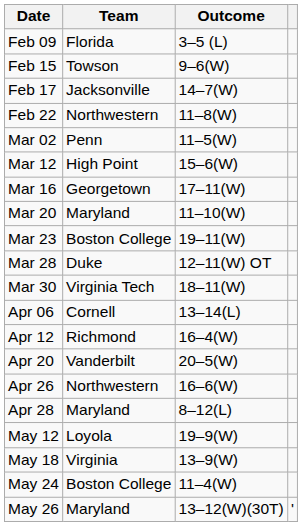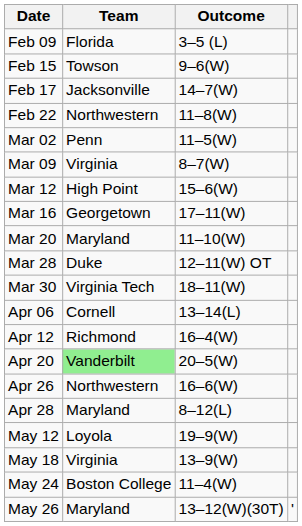 <table class="wikitable">
 <tr>
 <th>Date</th>
 <th>Team</th>
 <th>Outcome</th>
 <th></th>
 </tr>
 <tr>
 <td>Feb 09</td>
 <td>Florida</td>
 <td>3–5 (L)</td>
 <td></td>
 </tr>
 <tr>
 <td>Feb 15</td>
 <td>Towson</td>
 <td>9–6(W)</td>
 <td></td>
 </tr>
 <tr>
 <td>Feb 17</td>
 <td>Jacksonville</td>
 <td>14–7(W)</td>
 <td></td>
 </tr>
 <tr>
 <td>Feb 22</td>
 <td>Northwestern</td>
 <td>11–8(W)</td>
 <td></td>
 </tr>
 <tr>
 <td>Mar 02</td>
 <td>Penn</td>
 <td>11–5(W)</td>
 <td></td>
 </tr>
 <tr>
+<td>Mar 09</td>
+<td>Virginia</td>
+<td>8–7(W)</td>
+<td></td>
+</tr>
+<tr>
 <td>Mar 12</td>
 <td>High Point</td>
 <td>15–6(W)</td>
 <td></td>
 </tr>
 <tr>
 <td>Mar 16</td>
 <td>Georgetown</td>
 <td>17–11(W)</td>
 <td></td>
 </tr>
 <tr>
 <td>Mar 20</td>
 <td>Maryland</td>
 <td>11–10(W)</td>
-<td></td>
-</tr>
-<tr>
-<td>Mar 23</td>
-<td>Boston College</td>
-<td>19–11(W)</td>
 <td></td>
 </tr>
 <tr>
 <td>Mar 28</td>
 <td>Duke</td>
 <td>12–11(W) OT</td>
 <td></td>
 </tr>
 <tr>
 <td>Mar 30</td>
 <td>Virginia Tech</td>
 <td>18–11(W)</td>
 <td></td>
 </tr>
 <tr>
 <td>Apr 06</td>
 <td>Cornell</td>
 <td>13–14(L)</td>
 <td></td>
 </tr>
 <tr>
 <td>Apr 12</td>
 <td>Richmond</td>
 <td>16–4(W)</td>
 <td></td>
 </tr>
 <tr>
 <td>Apr 20</td>
-<td>Vanderbilt</td>
+<td style="background: lightgreen;">Vanderbilt</td>
 <td>20–5(W)</td>
 <td></td>
 </tr>
 <tr>
 <td>Apr 26</td>
 <td>Northwestern</td>
 <td>16–6(W)</td>
 <td></td>
 </tr>
 <tr>
 <td>Apr 28</td>
 <td>Maryland</td>
 <td>8–12(L)</td>
 <td></td>
 </tr>
 <tr>
 <td>May 12</td>
 <td>Loyola</td>
 <td>19–9(W)</td>
 <td></td>
 </tr>
 <tr>
 <td>May 18</td>
 <td>Virginia</td>
 <td>13–9(W)</td>
 <td></td>
 </tr>
 <tr>
 <td>May 24</td>
 <td>Boston College</td>
 <td>11–4(W)</td>
 <td></td>
 </tr>
 <tr>
 <td>May 26</td>
 <td>Maryland</td>
 <td>13–12(W)(30T)</td>
 <td>'</td>
 </tr>
 </table>
